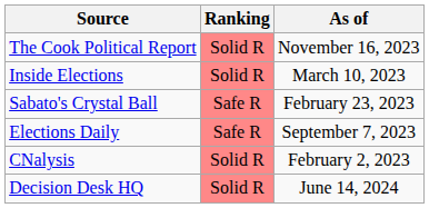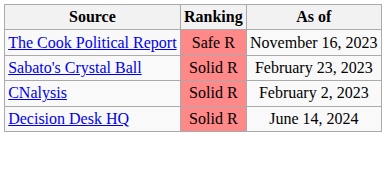 <table class="wikitable" style="text-align:center">
 <tr>
 <th>Source</th>
 <th>Ranking</th>
 <th>As of</th>
 </tr>
 <tr>
 <td align=left><a href='#'>The Cook Political Report</a></td>
-<td style="color:black;background:#f88" data-sort-value=5>Solid R</td>
+<td style="color:black;background:#f88" data-sort-value=4>Safe R</td>
 <td>November 16, 2023</td>
 </tr>
 <tr>
-<td align=left><a href='#'>Inside Elections</a></td>
+<td align=left><a href='#'>Sabato's Crystal Ball</a></td>
 <td style="color:black;background:#f88" data-sort-value=5>Solid R</td>
-<td>March 10, 2023</td>
-</tr>
-<tr>
-<td align=left><a href='#'>Sabato's Crystal Ball</a></td>
-<td style="color:black;background:#f88" data-sort-value=4>Safe R</td>
 <td>February 23, 2023</td>
-</tr>
-<tr>
-<td align=left><a href='#'>Elections Daily</a></td>
-<td style="color:black;background:#f88" data-sort-value=4>Safe R</td>
-<td>September 7, 2023</td>
 </tr>
 <tr>
 <td align=left><a href='#'>CNalysis</a></td>
 <td style="color:black;background:#f88" data-sort-value=5>Solid R</td>
 <td>February 2, 2023</td>
 </tr>
 <tr>
 <td align=left><a href='#'>Decision Desk HQ</a></td>
 <td style="color:black;background:#f88" data-sort-value=5>Solid R</td>
 <td>June 14, 2024</td>
 </tr>
 </table>
